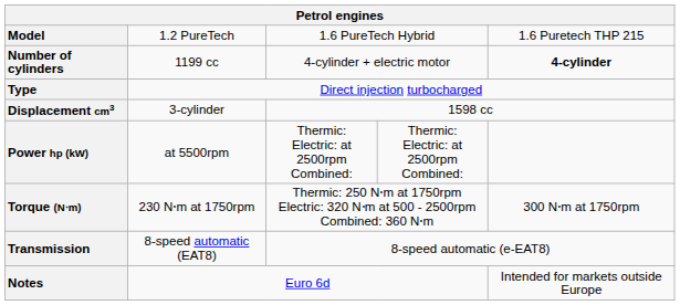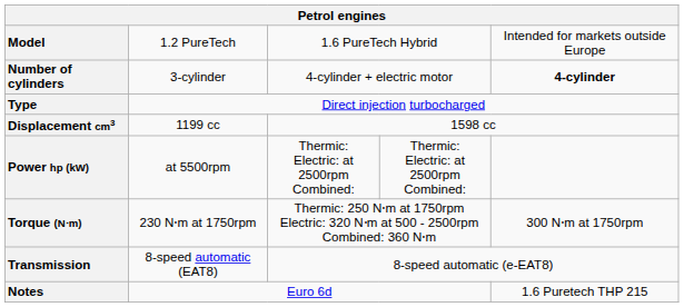 <table class="wikitable" style="font-size:90%; width:60%; text-align:center;">
 <tr>
 <th scope="col" colspan="5">Petrol engines</th>
 </tr>
 <tr>
 <th style="text-align:left;">Model</th>
 <td>1.2 PureTech</td>
 <td colspan="2">1.6 PureTech Hybrid</td>
-<td>1.6 Puretech THP 215</td>
+<td>Intended for markets outside Europe</td>
 </tr>
 <tr>
 <th style="text-align:left;">Number of cylinders</th>
-<td>1199 cc</td>
+<td>3-cylinder</td>
 <td colspan="2">4-cylinder + electric motor</td>
 <td><strong>4-cylinder</strong></td>
 </tr>
 <tr>
 <th style="text-align:left;">Type</th>
 <td colspan="4"><a href='#'>Direct injection</a> <a href='#'>turbocharged</a></td>
 </tr>
 <tr>
 <th style="text-align:left;">Displacement <small>cm<sup>3</sup></small></th>
-<td>3-cylinder</td>
+<td>1199 cc</td>
 <td colspan="3">1598 cc</td>
 </tr>
 <tr>
 <th style="text-align:left;">Power <small>hp (kW)</small></th>
 <td> at 5500rpm</td>
 <td>Thermic: <br>Electric:  at 2500rpm <br>Combined: </td>
 <td>Thermic: <br>Electric:  at 2500rpm<br>Combined: </td>
 <td></td>
 </tr>
 <tr>
 <th style="text-align:left;">Torque <small>(N⋅m)</small></th>
 <td>230 N⋅m at 1750rpm</td>
 <td colspan="2">Thermic: 250 N⋅m at 1750rpm<br>Electric: 320 N⋅m at 500 - 2500rpm<br>Combined: 360 N⋅m</td>
 <td>300 N⋅m at 1750rpm</td>
 </tr>
 <tr>
 <th style="text-align:left;">Transmission</th>
 <td>8-speed <a href='#'>automatic</a> (EAT8)</td>
 <td colspan="3">8-speed automatic (e-EAT8)</td>
 </tr>
 <tr>
 <th style="text-align:left;">Notes</th>
 <td colspan="3"><a href='#'>Euro 6d</a></td>
-<td>Intended for markets outside Europe</td>
+<td>1.6 Puretech THP 215</td>
 </tr>
 </table>
